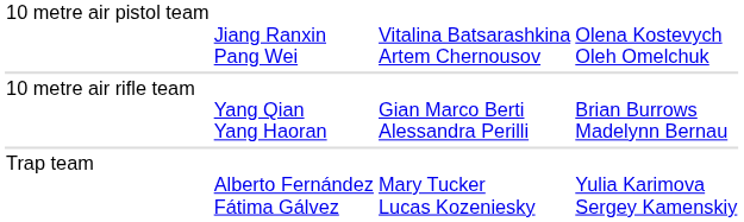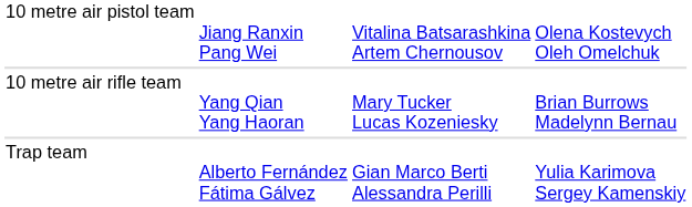 <table>
 <tr valign="top">
 <td>10 metre air pistol team<br></td>
 <td><br><a href='#'>Jiang Ranxin</a><br><a href='#'>Pang Wei</a></td>
 <td><br><a href='#'>Vitalina Batsarashkina</a><br><a href='#'>Artem Chernousov</a></td>
 <td><br><a href='#'>Olena Kostevych</a><br><a href='#'>Oleh Omelchuk</a></td>
 </tr>
 <tr bgcolor=#DDDDDD>
 <td colspan=7></td>
 </tr>
 <tr valign="top">
 <td>10 metre air rifle team<br></td>
 <td><br><a href='#'>Yang Qian</a><br><a href='#'>Yang Haoran</a></td>
-<td><br><a href='#'>Gian Marco Berti</a><br><a href='#'>Alessandra Perilli</a></td>
+<td><br><a href='#'>Mary Tucker</a><br><a href='#'>Lucas Kozeniesky</a></td>
 <td><br><a href='#'>Brian Burrows</a><br><a href='#'>Madelynn Bernau</a></td>
 </tr>
 <tr bgcolor=#DDDDDD>
 <td colspan=7></td>
 </tr>
 <tr valign="top">
 <td>Trap team<br></td>
 <td><br><a href='#'>Alberto Fernández</a><br><a href='#'>Fátima Gálvez</a></td>
-<td><br><a href='#'>Mary Tucker</a><br><a href='#'>Lucas Kozeniesky</a></td>
+<td><br><a href='#'>Gian Marco Berti</a><br><a href='#'>Alessandra Perilli</a></td>
 <td><br><a href='#'>Yulia Karimova</a><br><a href='#'>Sergey Kamenskiy</a></td>
 </tr>
 </table>
